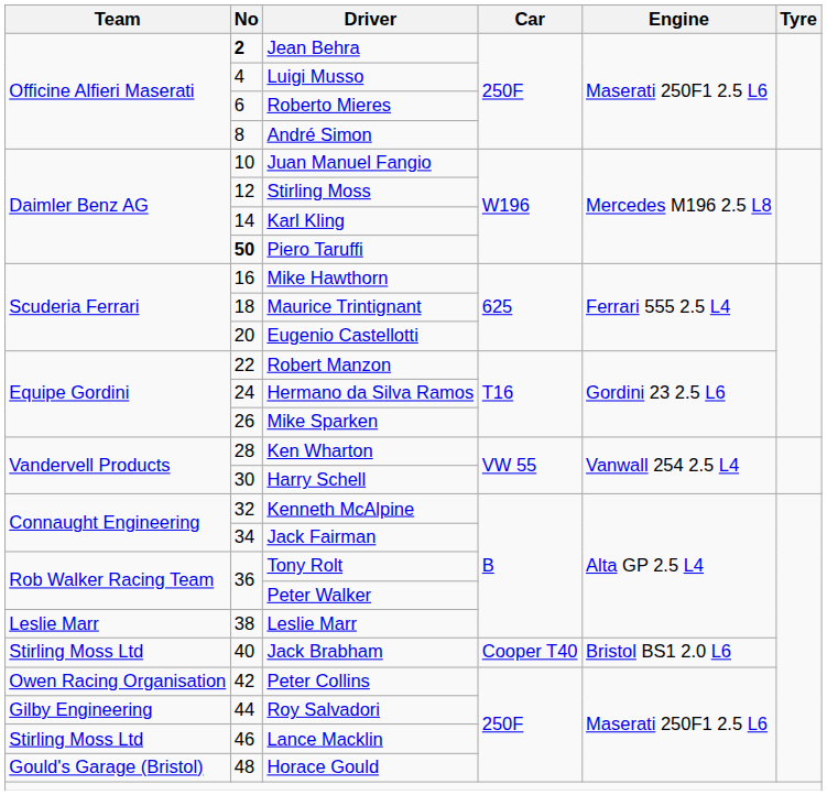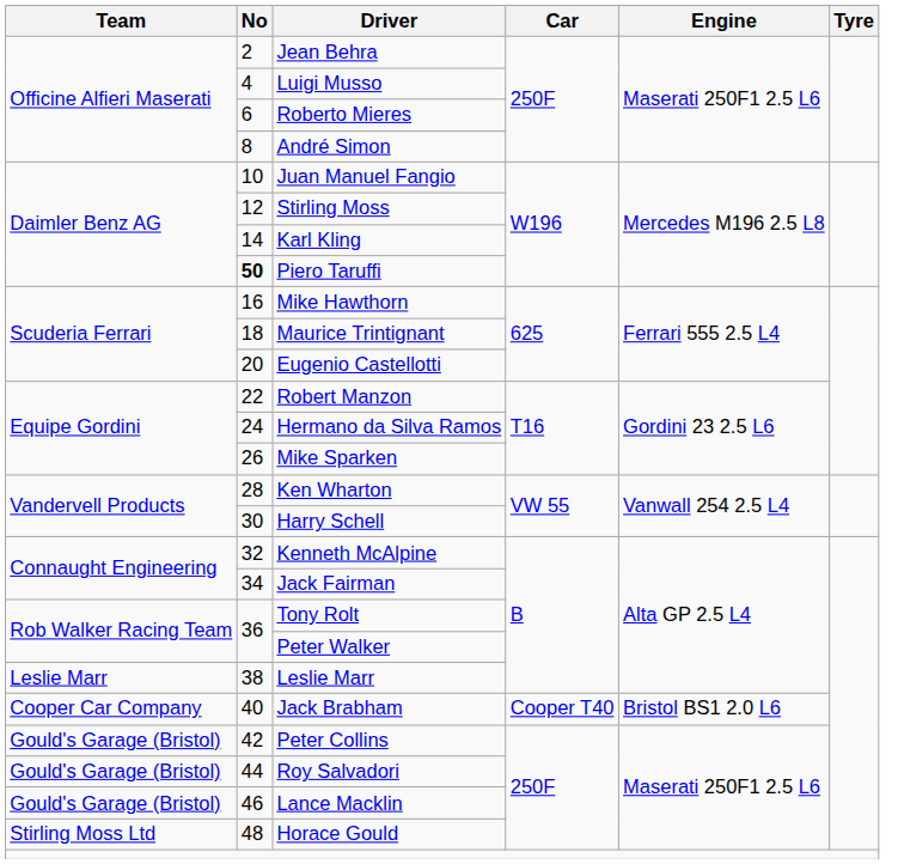 <table class="wikitable">
 <tr>
 <th>Team</th>
 <th>No</th>
 <th>Driver</th>
 <th>Car</th>
 <th>Engine</th>
 <th>Tyre</th>
 </tr>
 <tr>
 <td rowspan="4"> <a href='#'>Officine Alfieri Maserati</a></td>
-<td><strong>2</strong></td>
+<td>2</td>
 <td> <a href='#'>Jean Behra</a></td>
 <td rowspan="4"><a href='#'>250F</a></td>
 <td rowspan="4"><a href='#'>Maserati</a> 250F1 2.5 <a href='#'>L6</a></td>
 <td rowspan="4"></td>
 </tr>
 <tr>
 <td>4</td>
 <td> <a href='#'>Luigi Musso</a></td>
 </tr>
 <tr>
 <td>6</td>
 <td> <a href='#'>Roberto Mieres</a></td>
 </tr>
 <tr>
 <td>8</td>
 <td> <a href='#'>André Simon</a></td>
 </tr>
 <tr>
 <td rowspan="4"> <a href='#'>Daimler Benz AG</a></td>
 <td>10</td>
 <td> <a href='#'>Juan Manuel Fangio</a></td>
 <td rowspan="4"><a href='#'>W196</a></td>
 <td rowspan="4"><a href='#'>Mercedes</a> M196 2.5 <a href='#'>L8</a></td>
 <td rowspan="4"></td>
 </tr>
 <tr>
 <td>12</td>
 <td> <a href='#'>Stirling Moss</a></td>
 </tr>
 <tr>
 <td>14</td>
 <td> <a href='#'>Karl Kling</a></td>
 </tr>
 <tr>
 <td><strong>50</strong></td>
 <td> <a href='#'>Piero Taruffi</a></td>
 </tr>
 <tr>
 <td rowspan="3"> <a href='#'>Scuderia Ferrari</a></td>
 <td>16</td>
 <td> <a href='#'>Mike Hawthorn</a></td>
 <td rowspan="3"><a href='#'>625</a></td>
 <td rowspan="3"><a href='#'>Ferrari</a> 555 2.5 <a href='#'>L4</a></td>
 <td rowspan="6"></td>
 </tr>
 <tr>
 <td>18</td>
 <td> <a href='#'>Maurice Trintignant</a></td>
 </tr>
 <tr>
 <td>20</td>
 <td> <a href='#'>Eugenio Castellotti</a></td>
 </tr>
 <tr>
 <td rowspan="3"> <a href='#'>Equipe Gordini</a></td>
 <td>22</td>
 <td> <a href='#'>Robert Manzon</a></td>
 <td rowspan="3"><a href='#'>T16</a></td>
 <td rowspan="3"><a href='#'>Gordini</a> 23 2.5 <a href='#'>L6</a></td>
 </tr>
 <tr>
 <td>24</td>
 <td> <a href='#'>Hermano da Silva Ramos</a></td>
 </tr>
 <tr>
 <td>26</td>
 <td> <a href='#'>Mike Sparken</a></td>
 </tr>
 <tr>
 <td rowspan="2"> <a href='#'>Vandervell Products</a></td>
 <td>28</td>
 <td> <a href='#'>Ken Wharton</a></td>
 <td rowspan="2"><a href='#'>VW 55</a></td>
 <td rowspan="2"><a href='#'>Vanwall</a> 254 2.5 <a href='#'>L4</a></td>
 <td rowspan="2"></td>
 </tr>
 <tr>
 <td>30</td>
 <td> <a href='#'>Harry Schell</a></td>
 </tr>
 <tr>
 <td rowspan="2"> <a href='#'>Connaught Engineering</a></td>
 <td>32</td>
 <td> <a href='#'>Kenneth McAlpine</a></td>
 <td rowspan="5"><a href='#'>B</a></td>
 <td rowspan="5"><a href='#'>Alta</a> GP 2.5 <a href='#'>L4</a></td>
 <td rowspan="10"></td>
 </tr>
 <tr>
 <td>34</td>
 <td> <a href='#'>Jack Fairman</a></td>
 </tr>
 <tr>
 <td rowspan="2"> <a href='#'>Rob Walker Racing Team</a></td>
 <td rowspan="2">36</td>
 <td> <a href='#'>Tony Rolt</a></td>
 </tr>
 <tr>
 <td> <a href='#'>Peter Walker</a></td>
 </tr>
 <tr>
 <td> <a href='#'>Leslie Marr</a></td>
 <td>38</td>
 <td> <a href='#'>Leslie Marr</a></td>
 </tr>
 <tr>
-<td> <a href='#'>Stirling Moss Ltd</a></td>
+<td> <a href='#'>Cooper Car Company</a></td>
 <td>40</td>
 <td> <a href='#'>Jack Brabham</a></td>
 <td><a href='#'>Cooper T40</a></td>
 <td><a href='#'>Bristol</a> BS1 2.0 <a href='#'>L6</a></td>
 </tr>
 <tr>
-<td> <a href='#'>Owen Racing Organisation</a></td>
+<td> <a href='#'>Gould's Garage (Bristol)</a></td>
 <td>42</td>
 <td> <a href='#'>Peter Collins</a></td>
 <td rowspan="4"><a href='#'>250F</a></td>
 <td rowspan="4"><a href='#'>Maserati</a> 250F1 2.5 <a href='#'>L6</a></td>
 </tr>
 <tr>
-<td> <a href='#'>Gilby Engineering</a></td>
+<td> <a href='#'>Gould's Garage (Bristol)</a></td>
 <td>44</td>
 <td> <a href='#'>Roy Salvadori</a></td>
 </tr>
 <tr>
-<td> <a href='#'>Stirling Moss Ltd</a></td>
+<td> <a href='#'>Gould's Garage (Bristol)</a></td>
 <td>46</td>
 <td> <a href='#'>Lance Macklin</a></td>
 </tr>
 <tr>
-<td> <a href='#'>Gould's Garage (Bristol)</a></td>
+<td> <a href='#'>Stirling Moss Ltd</a></td>
 <td>48</td>
 <td> <a href='#'>Horace Gould</a></td>
 </tr>
 <tr>
 <td colspan=6></td>
 </tr>
 </table>
